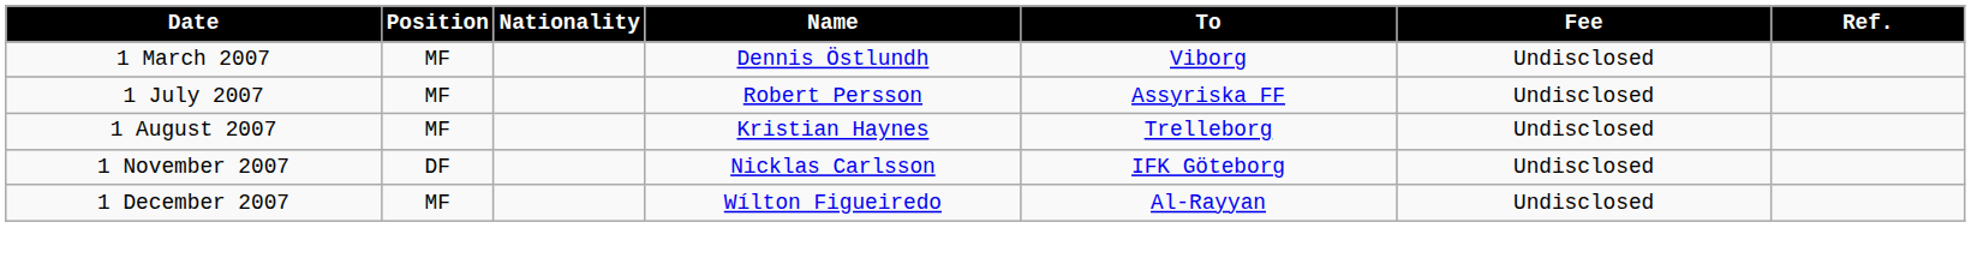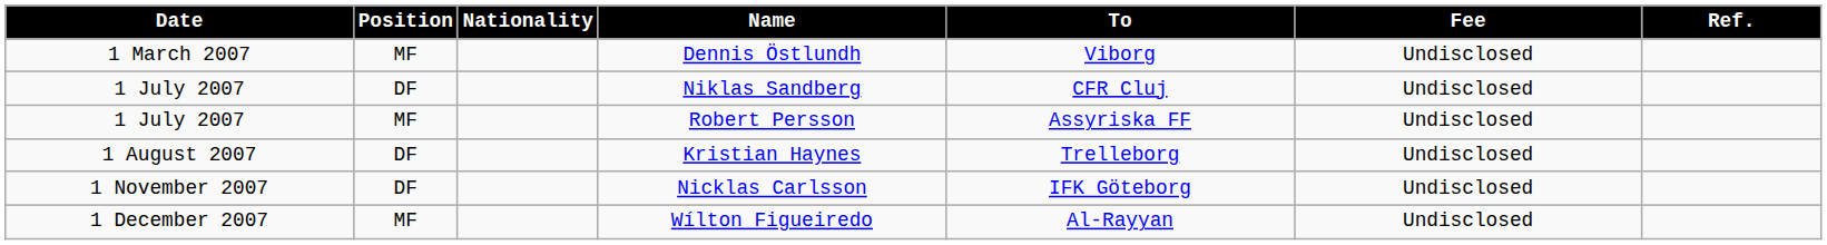 <table class="wikitable"  style="text-align:center; font-size:90%; ">
 <tr>
 <th style="background:#000000; color:white; width:200px;">Date</th>
 <th style="background:#000000; color:white; width:50px;">Position</th>
 <th style="background:#000000; color:white; width:50px;">Nationality</th>
 <th style="background:#000000; color:white; width:200px;">Name</th>
 <th style="background:#000000; color:white; width:200px;">To</th>
 <th style="background:#000000; color:white; width:200px;">Fee</th>
 <th style="background:#000000; color:white; width:100px;">Ref.</th>
 </tr>
 <tr>
 <td>1 March 2007</td>
 <td>MF</td>
 <td></td>
 <td><a href='#'>Dennis Östlundh</a></td>
 <td><a href='#'>Viborg</a></td>
 <td>Undisclosed</td>
 <td></td>
 </tr>
 <tr>
 <td>1 July 2007</td>
+<td>DF</td>
+<td></td>
+<td><a href='#'>Niklas Sandberg</a></td>
+<td><a href='#'>CFR Cluj</a></td>
+<td>Undisclosed</td>
+<td></td>
+</tr>
+<tr>
+<td>1 July 2007</td>
 <td>MF</td>
 <td></td>
 <td><a href='#'>Robert Persson</a></td>
 <td><a href='#'>Assyriska FF</a></td>
 <td>Undisclosed</td>
 <td></td>
 </tr>
 <tr>
 <td>1 August 2007</td>
-<td>MF</td>
+<td>DF</td>
 <td></td>
 <td><a href='#'>Kristian Haynes</a></td>
 <td><a href='#'>Trelleborg</a></td>
 <td>Undisclosed</td>
 <td></td>
 </tr>
 <tr>
 <td>1 November 2007</td>
 <td>DF</td>
 <td></td>
 <td><a href='#'>Nicklas Carlsson</a></td>
 <td><a href='#'>IFK Göteborg</a></td>
 <td>Undisclosed</td>
 <td></td>
 </tr>
 <tr>
 <td>1 December 2007</td>
 <td>MF</td>
 <td></td>
 <td><a href='#'>Wílton Figueiredo</a></td>
 <td><a href='#'>Al-Rayyan</a></td>
 <td>Undisclosed</td>
 <td></td>
 </tr>
 </table>
